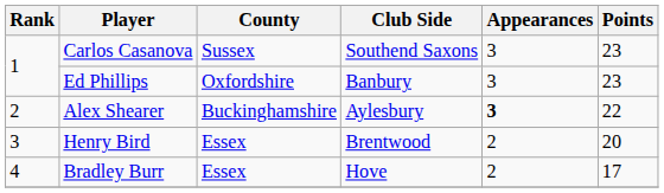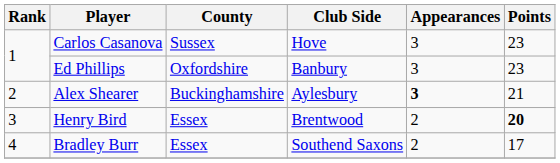 <table class="wikitable">
 <tr>
 <th>Rank</th>
 <th>Player</th>
 <th>County</th>
 <th>Club Side</th>
 <th>Appearances</th>
 <th>Points</th>
 </tr>
 <tr>
 <td rowspan=2>1</td>
 <td> <a href='#'>Carlos Casanova</a></td>
 <td><a href='#'>Sussex</a></td>
-<td><a href='#'>Southend Saxons</a></td>
+<td><a href='#'>Hove</a></td>
 <td>3</td>
 <td>23</td>
 </tr>
 <tr>
 <td> <a href='#'>Ed Phillips</a></td>
 <td><a href='#'>Oxfordshire</a></td>
 <td><a href='#'>Banbury</a></td>
 <td>3</td>
 <td>23</td>
 </tr>
 <tr>
 <td>2</td>
 <td> <a href='#'>Alex Shearer</a></td>
 <td><a href='#'>Buckinghamshire</a></td>
 <td><a href='#'>Aylesbury</a></td>
 <td><strong>3</strong></td>
-<td>22</td>
+<td>21</td>
 </tr>
 <tr>
 <td>3</td>
 <td> <a href='#'>Henry Bird</a></td>
 <td><a href='#'>Essex</a></td>
 <td><a href='#'>Brentwood</a></td>
 <td>2</td>
-<td>20</td>
+<td><strong>20</strong></td>
 </tr>
 <tr>
 <td>4</td>
 <td> <a href='#'>Bradley Burr</a></td>
 <td><a href='#'>Essex</a></td>
-<td><a href='#'>Hove</a></td>
+<td><a href='#'>Southend Saxons</a></td>
 <td>2</td>
 <td>17</td>
 </tr>
 <tr>
 </tr>
 </table>
